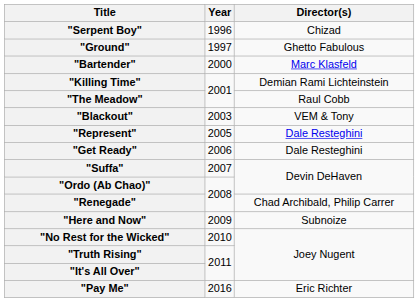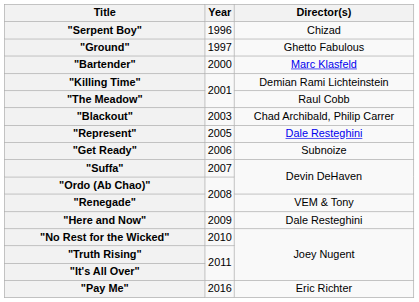 <table class="wikitable plainrowheaders" style="text-align:center;">
 <tr>
 <th scope="col" style="width:18em;">Title</th>
 <th scope="col">Year</th>
 <th scope="col" style="width:16em;">Director(s)</th>
 </tr>
 <tr>
 <th scope="row">"Serpent Boy"</th>
 <td>1996</td>
 <td>Chizad</td>
 </tr>
 <tr>
 <th scope="row">"Ground"</th>
 <td>1997</td>
 <td>Ghetto Fabulous</td>
 </tr>
 <tr>
 <th scope="row">"Bartender"</th>
 <td>2000</td>
 <td><a href='#'>Marc Klasfeld</a></td>
 </tr>
 <tr>
 <th scope="row">"Killing Time"</th>
 <td rowspan="2">2001</td>
 <td>Demian Rami Lichteinstein</td>
 </tr>
 <tr>
 <th scope="row">"The Meadow"</th>
 <td>Raul Cobb</td>
 </tr>
 <tr>
 <th scope="row">"Blackout"</th>
 <td>2003</td>
-<td>VEM & Tony</td>
+<td>Chad Archibald, Philip Carrer</td>
 </tr>
 <tr>
 <th scope="row">"Represent"</th>
 <td>2005</td>
 <td><a href='#'>Dale Resteghini</a></td>
 </tr>
 <tr>
 <th scope="row">"Get Ready"</th>
 <td>2006</td>
-<td>Dale Resteghini</td>
+<td>Subnoize</td>
 </tr>
 <tr>
 <th scope="row">"Suffa"</th>
 <td>2007</td>
 <td rowspan="2">Devin DeHaven</td>
 </tr>
 <tr>
 <th scope="row">"Ordo (Ab Chao)"</th>
 <td rowspan="2">2008</td>
 </tr>
 <tr>
 <th scope="row">"Renegade"</th>
-<td>Chad Archibald, Philip Carrer</td>
+<td>VEM & Tony</td>
 </tr>
 <tr>
 <th scope="row">"Here and Now"</th>
 <td>2009</td>
-<td>Subnoize</td>
+<td>Dale Resteghini</td>
 </tr>
 <tr>
 <th scope="row">"No Rest for the Wicked"</th>
 <td>2010</td>
 <td rowspan="3">Joey Nugent</td>
 </tr>
 <tr>
 <th scope="row">"Truth Rising"</th>
 <td rowspan="2">2011</td>
 </tr>
 <tr>
 <th scope="row">"It's All Over"</th>
 </tr>
 <tr>
 <th scope="row">"Pay Me"</th>
 <td>2016</td>
 <td>Eric Richter</td>
 </tr>
 </table>
